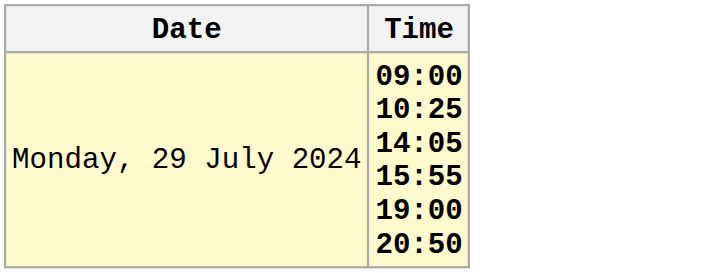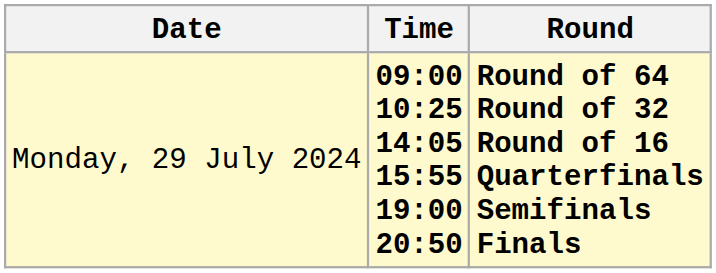 <table class="wikitable">
 <tr>
 <th>Date</th>
 <th>Time</th>
+<th>Round</th>
 </tr>
 <tr style=background:lemonchiffon>
 <td>Monday, 29 July 2024</td>
 <td><strong>09:00</strong><br><strong>10:25</strong><br><strong>14:05</strong><br><strong>15:55</strong><br><strong>19:00</strong><br><strong>20:50</strong></td>
+<td><strong>Round of 64</strong><br><strong>Round of 32</strong><br><strong>Round of 16</strong><br><strong>Quarterfinals</strong><br><strong>Semifinals</strong><br><strong>Finals</strong></td>
 </tr>
 </table>
